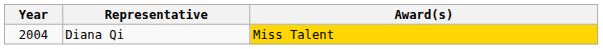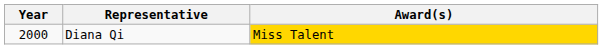 <table class="wikitable" border="1" width="50%">
 <tr>
 <th width="4%">Year</th>
 <th width="14%">Representative</th>
 <th width="30%">Award(s)</th>
 </tr>
 <tr>
-<td style="text-align: center">2004</td>
+<td style="text-align: center">2000</td>
 <td>Diana Qi</td>
 <td style="background: gold;">Miss Talent</td>
 </tr>
 </table>
